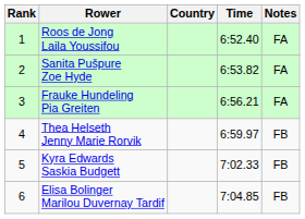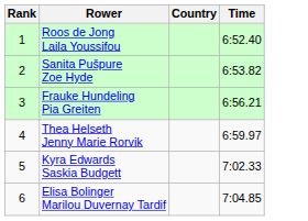 <table class="wikitable" style="text-align:center">
 <tr>
 <th>Rank</th>
 <th>Rower</th>
 <th>Country</th>
 <th>Time</th>
-<th>Notes</th>
 </tr>
 <tr bgcolor=ccffcc>
 <td>1</td>
 <td align="left"><a href='#'>Roos de Jong</a><br><a href='#'>Laila Youssifou</a></td>
 <td align="left"></td>
 <td>6:52.40</td>
-<td>FA</td>
 </tr>
 <tr bgcolor=ccffcc>
 <td>2</td>
 <td align="left"><a href='#'>Sanita Pušpure</a><br><a href='#'>Zoe Hyde</a></td>
 <td align="left"></td>
 <td>6:53.82</td>
-<td>FA</td>
 </tr>
 <tr bgcolor=ccffcc>
 <td>3</td>
 <td align="left"><a href='#'>Frauke Hundeling</a><br><a href='#'>Pia Greiten</a></td>
 <td align="left"></td>
 <td>6:56.21</td>
-<td>FA</td>
 </tr>
 <tr>
 <td>4</td>
 <td align="left"><a href='#'>Thea Helseth</a><br><a href='#'>Jenny Marie Rorvik</a></td>
 <td align="left"></td>
 <td>6:59.97</td>
-<td>FB</td>
 </tr>
 <tr>
 <td>5</td>
 <td align="left"><a href='#'>Kyra Edwards</a><br><a href='#'>Saskia Budgett</a></td>
 <td align="left"></td>
 <td>7:02.33</td>
-<td>FB</td>
 </tr>
 <tr>
 <td>6</td>
 <td align="left"><a href='#'>Elisa Bolinger</a><br><a href='#'>Marilou Duvernay Tardif</a></td>
 <td align="left"></td>
 <td>7:04.85</td>
-<td>FB</td>
 </tr>
 </table>
